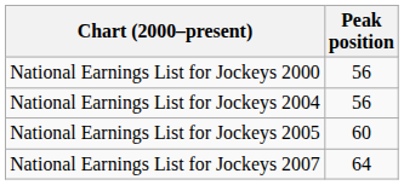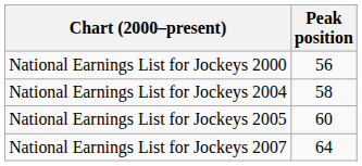 <table class="wikitable sortable">
 <tr>
 <th>Chart (2000–present)</th>
 <th>Peak<br>position</th>
 </tr>
 <tr>
 <td>National Earnings List for Jockeys 2000</td>
 <td style="text-align:center;">56</td>
 </tr>
 <tr>
 <td>National Earnings List for Jockeys 2004</td>
-<td style="text-align:center;">56</td>
+<td style="text-align:center;">58</td>
 </tr>
 <tr>
 <td>National Earnings List for Jockeys 2005</td>
 <td style="text-align:center;">60</td>
 </tr>
 <tr>
 <td>National Earnings List for Jockeys 2007</td>
 <td style="text-align:center;">64</td>
 </tr>
 </table>
